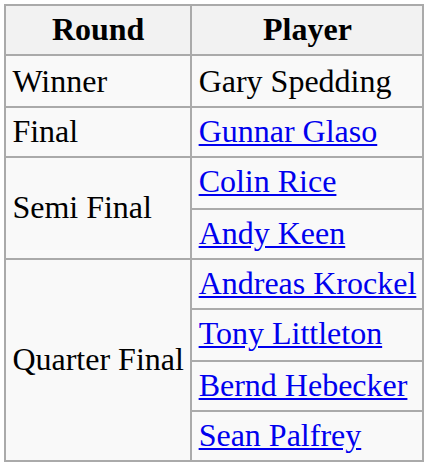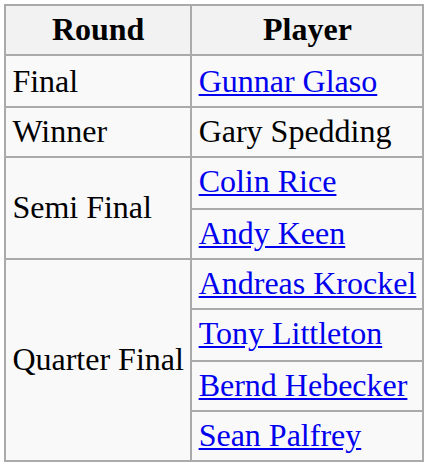 <table class="wikitable">
 <tr>
 <th>Round</th>
 <th>Player</th>
 </tr>
 <tr>
+<td rowspan="1">Final</td>
+<td> <a href='#'>Gunnar Glaso</a></td>
+</tr>
+<tr>
 <td rowspan="1">Winner</td>
 <td> Gary Spedding</td>
-</tr>
-<tr>
-<td rowspan="1">Final</td>
-<td> <a href='#'>Gunnar Glaso</a></td>
 </tr>
 <tr>
 <td rowspan="2">Semi Final</td>
 <td> <a href='#'>Colin Rice</a></td>
 </tr>
 <tr>
 <td> <a href='#'>Andy Keen</a></td>
 </tr>
 <tr>
 <td rowspan="4">Quarter Final</td>
 <td> <a href='#'>Andreas Krockel</a></td>
 </tr>
 <tr>
 <td> <a href='#'>Tony Littleton</a></td>
 </tr>
 <tr>
 <td> <a href='#'>Bernd Hebecker</a></td>
 </tr>
 <tr>
 <td> <a href='#'>Sean Palfrey</a></td>
 </tr>
 </table>
